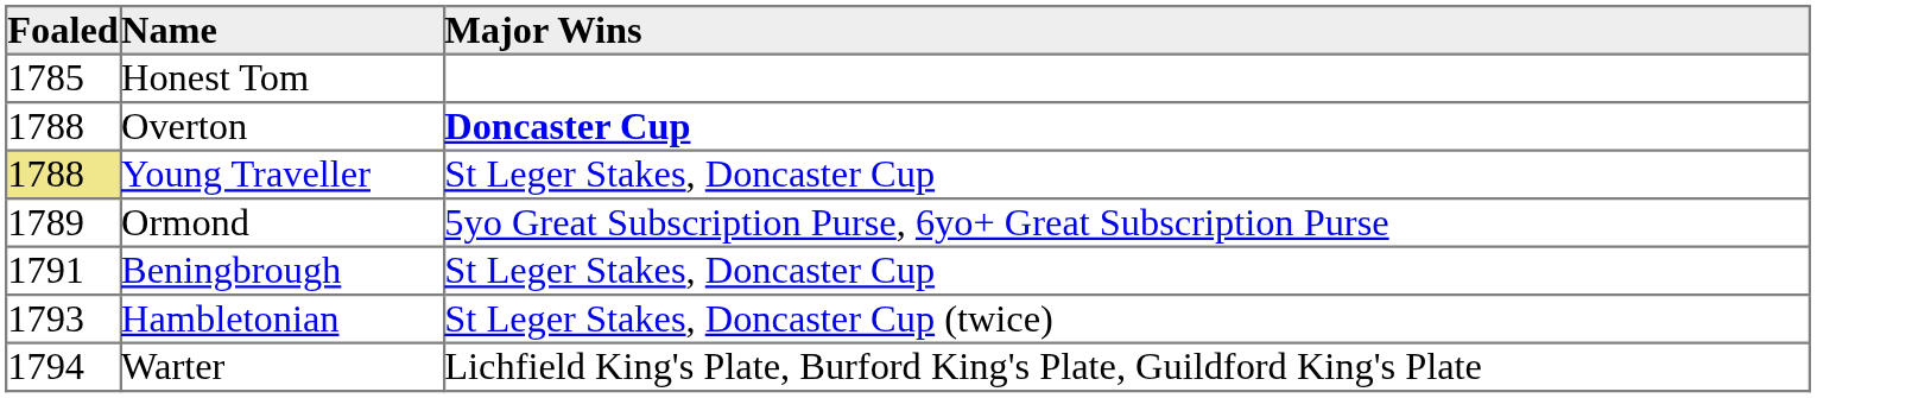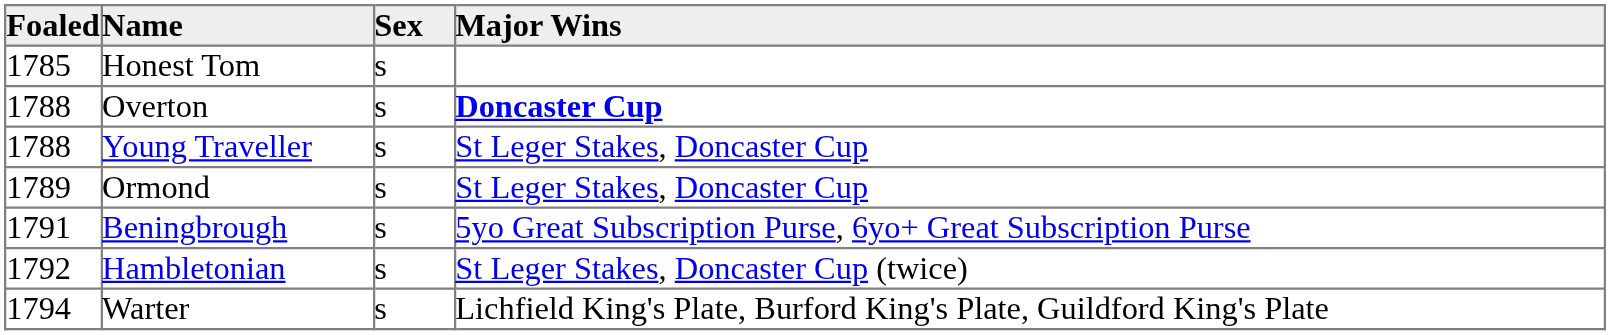 <table border="1" cellpadding="0" style="border-collapse: collapse; font-size:90%">
 <tr style="background:#eee;">
 <td style="width:35px;"><strong>Foaled</strong></td>
 <td style="width:120px;"><strong>Name</strong></td>
+<td style="width:35px;"><strong>Sex</strong></td>
 <td style="width:510px;"><strong>Major Wins</strong></td>
 </tr>
 <tr>
 <td>1785</td>
 <td>Honest Tom</td>
+<td>s</td>
 <td></td>
 </tr>
 <tr>
 <td>1788</td>
 <td>Overton</td>
+<td>s</td>
 <td><strong><a href='#'>Doncaster Cup</a></strong></td>
 </tr>
 <tr>
-<td style="background: khaki;">1788</td>
+<td>1788</td>
 <td><a href='#'>Young Traveller</a></td>
+<td>s</td>
 <td><a href='#'>St Leger Stakes</a>, <a href='#'>Doncaster Cup</a></td>
 </tr>
 <tr>
 <td>1789</td>
 <td>Ormond</td>
-<td><a href='#'>5yo Great Subscription Purse</a>, <a href='#'>6yo+ Great Subscription Purse</a></td>
+<td>s</td>
+<td><a href='#'>St Leger Stakes</a>, <a href='#'>Doncaster Cup</a></td>
 </tr>
 <tr>
 <td>1791</td>
 <td><a href='#'>Beningbrough</a></td>
-<td><a href='#'>St Leger Stakes</a>, <a href='#'>Doncaster Cup</a></td>
+<td>s</td>
+<td><a href='#'>5yo Great Subscription Purse</a>, <a href='#'>6yo+ Great Subscription Purse</a></td>
 </tr>
 <tr>
-<td>1793</td>
+<td>1792</td>
 <td><a href='#'>Hambletonian</a></td>
+<td>s</td>
 <td><a href='#'>St Leger Stakes</a>, <a href='#'>Doncaster Cup</a> (twice)</td>
 </tr>
 <tr>
 <td>1794</td>
 <td>Warter</td>
+<td>s</td>
 <td>Lichfield King's Plate, Burford King's Plate, Guildford King's Plate</td>
 </tr>
 </table>
